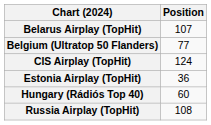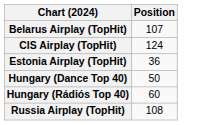 <table class="wikitable sortable plainrowheaders" style="text-align:center">
 <tr>
 <th scope="col">Chart (2024)</th>
 <th scope="col">Position</th>
 </tr>
 <tr>
 <th scope="row">Belarus Airplay (TopHit)</th>
 <td>107</td>
 </tr>
 <tr>
-<th scope="row">Belgium (Ultratop 50 Flanders)</th>
-<td>77</td>
-</tr>
-<tr>
 <th scope="row">CIS Airplay (TopHit)</th>
 <td>124</td>
 </tr>
 <tr>
 <th scope="row">Estonia Airplay (TopHit)</th>
 <td>36</td>
+</tr>
+<tr>
+<th scope="row">Hungary (Dance Top 40)</th>
+<td>50</td>
 </tr>
 <tr>
 <th scope="row">Hungary (Rádiós Top 40)</th>
 <td>60</td>
 </tr>
 <tr>
 <th scope="row">Russia Airplay (TopHit)</th>
 <td>108</td>
 </tr>
 </table>
